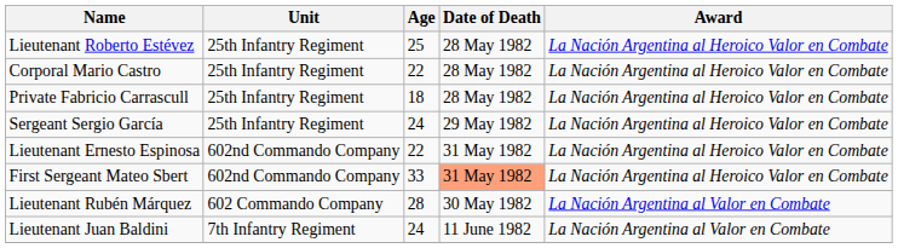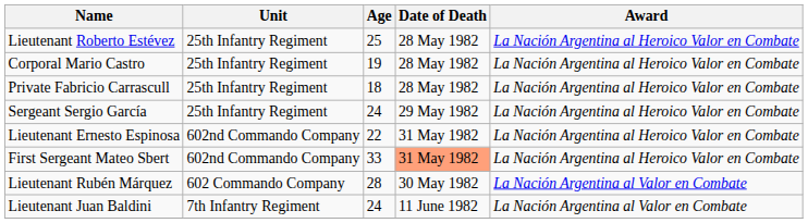 <table class="wikitable mw-collapsible">
 <tr>
 <th>Name</th>
 <th>Unit</th>
 <th>Age</th>
 <th>Date of Death</th>
 <th>Award</th>
 </tr>
 <tr>
 <td>Lieutenant <a href='#'>Roberto Estévez</a></td>
 <td>25th Infantry Regiment</td>
 <td>25</td>
 <td>28 May 1982</td>
 <td><em><a href='#'>La Nación Argentina al Heroico Valor en Combate</a></em></td>
 </tr>
 <tr>
 <td>Corporal Mario Castro</td>
 <td>25th Infantry Regiment</td>
-<td>22</td>
+<td>19</td>
 <td>28 May 1982</td>
 <td><em>La Nación Argentina al Heroico Valor en Combate</em></td>
 </tr>
 <tr>
 <td>Private Fabricio Carrascull</td>
 <td>25th Infantry Regiment</td>
 <td>18</td>
 <td>28 May 1982</td>
 <td><em>La Nación Argentina al Heroico Valor en Combate</em></td>
 </tr>
 <tr>
 <td>Sergeant Sergio García</td>
 <td>25th Infantry Regiment</td>
 <td>24</td>
 <td>29 May 1982</td>
 <td><em>La Nación Argentina al Heroico Valor en Combate</em></td>
 </tr>
 <tr>
 <td>Lieutenant Ernesto Espinosa</td>
 <td>602nd Commando Company</td>
 <td>22</td>
 <td>31 May 1982</td>
 <td><em>La Nación Argentina al Heroico Valor en Combate</em></td>
 </tr>
 <tr>
 <td>First Sergeant Mateo Sbert</td>
 <td>602nd Commando Company</td>
 <td>33</td>
 <td style="background: lightsalmon;">31 May 1982</td>
 <td><em>La Nación Argentina al Heroico Valor en Combate</em></td>
 </tr>
 <tr>
 <td>Lieutenant Rubén Márquez</td>
 <td>602 Commando Company</td>
 <td>28</td>
 <td>30 May 1982</td>
 <td><em><a href='#'>La Nación Argentina al Valor en Combate</a></em></td>
 </tr>
 <tr>
 <td>Lieutenant Juan Baldini</td>
 <td>7th Infantry Regiment</td>
 <td>24</td>
 <td>11 June 1982</td>
 <td><em>La Nación Argentina al Valor en Combate</em></td>
 </tr>
 <tr>
 </tr>
 </table>
